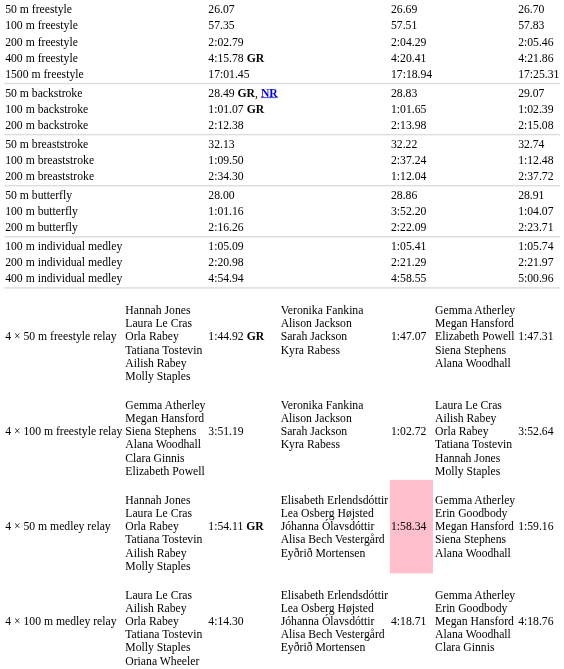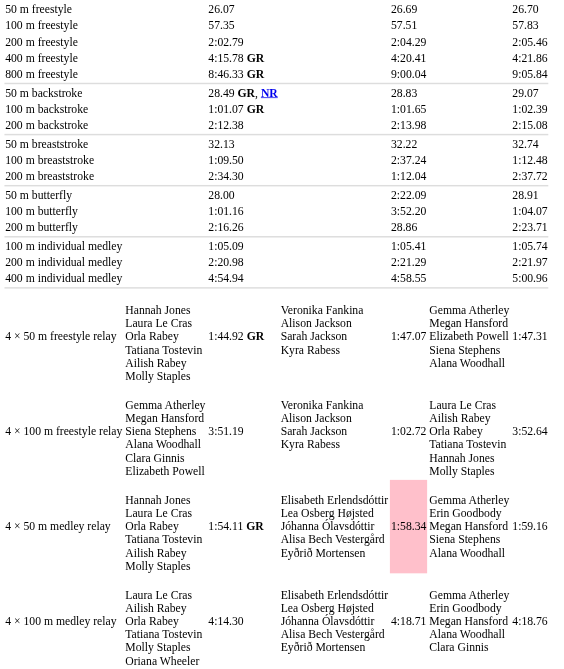 <table>
 <tr>
 <td>50 m freestyle</td>
 <td> </td>
 <td>26.07</td>
 <td></td>
 <td>26.69</td>
 <td></td>
 <td>26.70</td>
 </tr>
 <tr>
 <td>100 m freestyle</td>
 <td></td>
 <td>57.35</td>
 <td></td>
 <td>57.51</td>
 <td></td>
 <td>57.83</td>
 </tr>
 <tr>
 <td>200 m freestyle</td>
 <td></td>
 <td>2:02.79</td>
 <td></td>
 <td>2:04.29</td>
 <td> </td>
 <td>2:05.46</td>
 </tr>
 <tr>
 <td>400 m freestyle</td>
 <td> </td>
 <td>4:15.78 <strong>GR</strong></td>
 <td></td>
 <td>4:20.41</td>
 <td></td>
 <td>4:21.86</td>
 </tr>
 <tr>
-<td>1500 m freestyle</td>
+<td>800 m freestyle</td>
 <td> </td>
-<td>17:01.45</td>
+<td>8:46.33 <strong>GR</strong></td>
 <td></td>
-<td>17:18.94</td>
+<td>9:00.04</td>
 <td></td>
-<td>17:25.31</td>
+<td>9:05.84</td>
 </tr>
 <tr bgcolor=#dddddd>
 <td colspan=7></td>
 </tr>
 <tr>
 <td>50 m backstroke</td>
 <td></td>
 <td>28.49 <strong>GR</strong>, <strong><a href='#'>NR</a></strong></td>
 <td></td>
 <td>28.83</td>
 <td></td>
 <td>29.07</td>
 </tr>
 <tr>
 <td>100 m backstroke</td>
 <td></td>
 <td>1:01.07 <strong>GR</strong></td>
 <td></td>
 <td>1:01.65</td>
 <td></td>
 <td>1:02.39</td>
 </tr>
 <tr>
 <td>200 m backstroke</td>
 <td></td>
 <td>2:12.38</td>
 <td></td>
 <td>2:13.98</td>
 <td></td>
 <td>2:15.08</td>
 </tr>
 <tr bgcolor=#dddddd>
 <td colspan=7></td>
 </tr>
 <tr>
 <td>50 m breaststroke</td>
 <td></td>
 <td>32.13</td>
 <td></td>
 <td>32.22</td>
 <td></td>
 <td>32.74</td>
 </tr>
 <tr>
 <td>100 m breaststroke</td>
 <td></td>
 <td>1:09.50</td>
 <td></td>
 <td>2:37.24</td>
 <td></td>
 <td>1:12.48</td>
 </tr>
 <tr>
 <td>200 m breaststroke</td>
 <td> </td>
 <td>2:34.30</td>
 <td></td>
 <td>1:12.04</td>
 <td></td>
 <td>2:37.72</td>
 </tr>
 <tr bgcolor=#dddddd>
 <td colspan=7></td>
 </tr>
 <tr>
 <td>50 m butterfly</td>
 <td></td>
 <td>28.00</td>
 <td></td>
-<td>28.86</td>
+<td>2:22.09</td>
 <td></td>
 <td>28.91</td>
 </tr>
 <tr>
 <td>100 m butterfly</td>
 <td></td>
 <td>1:01.16</td>
 <td></td>
 <td>3:52.20</td>
 <td></td>
 <td>1:04.07</td>
 </tr>
 <tr>
 <td>200 m butterfly</td>
 <td></td>
 <td>2:16.26</td>
 <td></td>
-<td>2:22.09</td>
+<td>28.86</td>
 <td></td>
 <td>2:23.71</td>
 </tr>
 <tr bgcolor=#dddddd>
 <td colspan=7></td>
 </tr>
 <tr>
 <td>100 m individual medley</td>
 <td> </td>
 <td>1:05.09</td>
 <td></td>
 <td>1:05.41</td>
 <td></td>
 <td>1:05.74</td>
 </tr>
 <tr>
 <td>200 m individual medley</td>
 <td></td>
 <td>2:20.98</td>
 <td></td>
 <td>2:21.29</td>
 <td></td>
 <td>2:21.97</td>
 </tr>
 <tr>
 <td>400 m individual medley</td>
 <td></td>
 <td>4:54.94</td>
 <td></td>
 <td>4:58.55</td>
 <td></td>
 <td>5:00.96</td>
 </tr>
 <tr bgcolor=#dddddd>
 <td colspan=7></td>
 </tr>
 <tr>
 <td>4 × 50 m freestyle relay</td>
 <td valign=top> <br>Hannah Jones <br>Laura Le Cras <br>Orla Rabey <br>Tatiana Tostevin<br>Ailish Rabey <br>Molly Staples </td>
 <td>1:44.92 <strong>GR</strong></td>
 <td valign=top> <br>Veronika Fankina <br>Alison Jackson <br>Sarah Jackson <br>Kyra Rabess</td>
 <td>1:47.07</td>
 <td valign=top> <br>Gemma Atherley <br> Megan Hansford <br> Elizabeth Powell <br>Siena Stephens<br>Alana Woodhall </td>
 <td>1:47.31</td>
 </tr>
 <tr>
 <td>4 × 100 m freestyle relay</td>
 <td valign=top> <br>Gemma Atherley <br> Megan Hansford<br>Siena Stephens<br>Alana Woodhall<br>Clara Ginnis <br> Elizabeth Powell </td>
 <td>3:51.19</td>
 <td valign=top> <br>Veronika Fankina <br>Alison Jackson <br>Sarah Jackson <br>Kyra Rabess</td>
 <td>1:02.72</td>
 <td valign=top> <br>Laura Le Cras<br>Ailish Rabey <br>Orla Rabey <br>Tatiana Tostevin<br>Hannah Jones <br>Molly Staples </td>
 <td>3:52.64</td>
 </tr>
 <tr>
 <td>4 × 50 m medley relay</td>
 <td valign=top><br>Hannah Jones<br>Laura Le Cras<br>Orla Rabey<br>Tatiana Tostevin<br>Ailish Rabey <br>Molly Staples </td>
 <td>1:54.11 <strong>GR</strong></td>
 <td valign=top><br>Elisabeth Erlendsdóttir<br>Lea Osberg Højsted<br>Jóhanna Ólavsdóttir<br>Alisa Bech Vestergård<br>Eyðrið Mortensen </td>
 <td style="background: pink;">1:58.34</td>
 <td valign=top><br>Gemma Atherley<br>Erin Goodbody<br>Megan Hansford<br>Siena Stephens<br>Alana Woodhall </td>
 <td>1:59.16</td>
 </tr>
 <tr>
 <td>4 × 100 m medley relay</td>
 <td valign=top> <br> Laura Le Cras <br> Ailish Rabey <br> Orla Rabey <br> Tatiana Tostevin<br>Molly Staples <br>Oriana Wheeler </td>
 <td>4:14.30</td>
 <td valign=top> <br> Elisabeth Erlendsdóttir<br>Lea Osberg Højsted <br> Jóhanna Ólavsdóttir<br>Alisa Bech Vestergård<br>Eyðrið Mortensen </td>
 <td>4:18.71</td>
 <td valign=top> <br> Gemma Atherley<br>Erin Goodbody<br>Megan Hansford <br>Alana Woodhall<br>Clara Ginnis </td>
 <td>4:18.76</td>
 </tr>
 </table>
